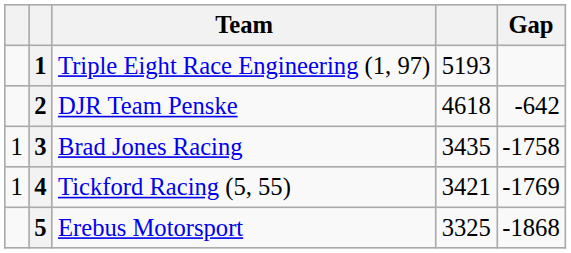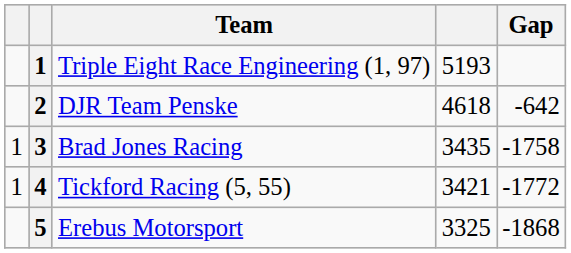 <table class="wikitable" style="font-size: 95%;">
 <tr>
 <th></th>
 <th></th>
 <th>Team</th>
 <th></th>
 <th>Gap</th>
 </tr>
 <tr>
 <td align="left"></td>
 <th>1</th>
 <td><a href='#'>Triple Eight Race Engineering</a> (1, 97)</td>
 <td align="right">5193</td>
 <td align="right"></td>
 </tr>
 <tr>
 <td align="left"></td>
 <th>2</th>
 <td><a href='#'>DJR Team Penske</a></td>
 <td align="right">4618</td>
 <td align="right">-642</td>
 </tr>
 <tr>
 <td align="left"> 1</td>
 <th>3</th>
 <td><a href='#'>Brad Jones Racing</a></td>
 <td align="right">3435</td>
 <td align="right">-1758</td>
 </tr>
 <tr>
 <td align="left"> 1</td>
 <th>4</th>
 <td><a href='#'>Tickford Racing</a> (5, 55)</td>
 <td align="right">3421</td>
-<td align="right">-1769</td>
+<td align="right">-1772</td>
 </tr>
 <tr>
 <td align="left"></td>
 <th>5</th>
 <td><a href='#'>Erebus Motorsport</a></td>
 <td align="right">3325</td>
 <td align="right">-1868</td>
 </tr>
 </table>
